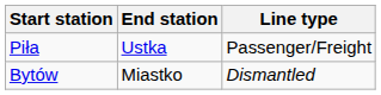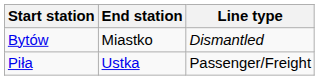 <table class="wikitable">
 <tr>
 <th>Start station</th>
 <th>End station</th>
 <th>Line type</th>
 </tr>
 <tr>
+<td><a href='#'>Bytów</a></td>
+<td>Miastko</td>
+<td><em>Dismantled</em></td>
+</tr>
+<tr>
 <td><a href='#'>Piła</a></td>
 <td><a href='#'>Ustka</a></td>
 <td>Passenger/Freight</td>
 </tr>
-<tr>
-<td><a href='#'>Bytów</a></td>
-<td>Miastko</td>
-<td><em>Dismantled</em></td>
-</tr>
 </table>
